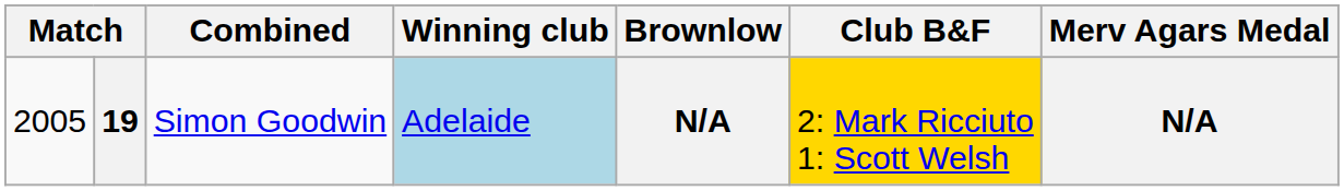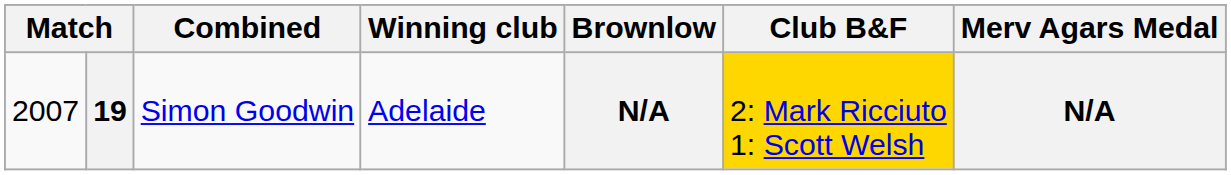 <table class="wikitable">
 <tr>
 <th colspan="2">Match</th>
 <th>Combined</th>
 <th>Winning club</th>
 <th>Brownlow</th>
 <th>Club B&F</th>
 <th>Merv Agars Medal</th>
 </tr>
 <tr>
-<td>2005</td>
+<td>2007</td>
 <th>19</th>
 <td> <a href='#'>Simon Goodwin</a></td>
-<td style="background: lightblue;"><a href='#'>Adelaide</a></td>
+<td><a href='#'>Adelaide</a></td>
 <th>N/A</th>
 <td style="background: gold;"><br>2: <a href='#'>Mark Ricciuto</a><br>1: <a href='#'>Scott Welsh</a></td>
 <th>N/A</th>
 </tr>
 </table>
